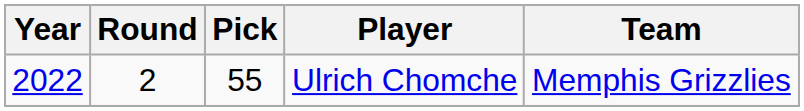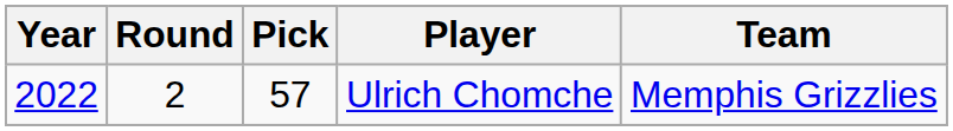 <table class="wikitable" style="text-align:center;">
 <tr>
 <th>Year</th>
 <th>Round</th>
 <th>Pick</th>
 <th>Player</th>
 <th>Team</th>
 </tr>
 <tr align="center">
 <td><a href='#'>2022</a></td>
 <td>2</td>
-<td>55</td>
+<td>57</td>
 <td><a href='#'>Ulrich Chomche</a></td>
 <td><a href='#'>Memphis Grizzlies</a></td>
 </tr>
 <tr align="center">
 </tr>
 </table>
